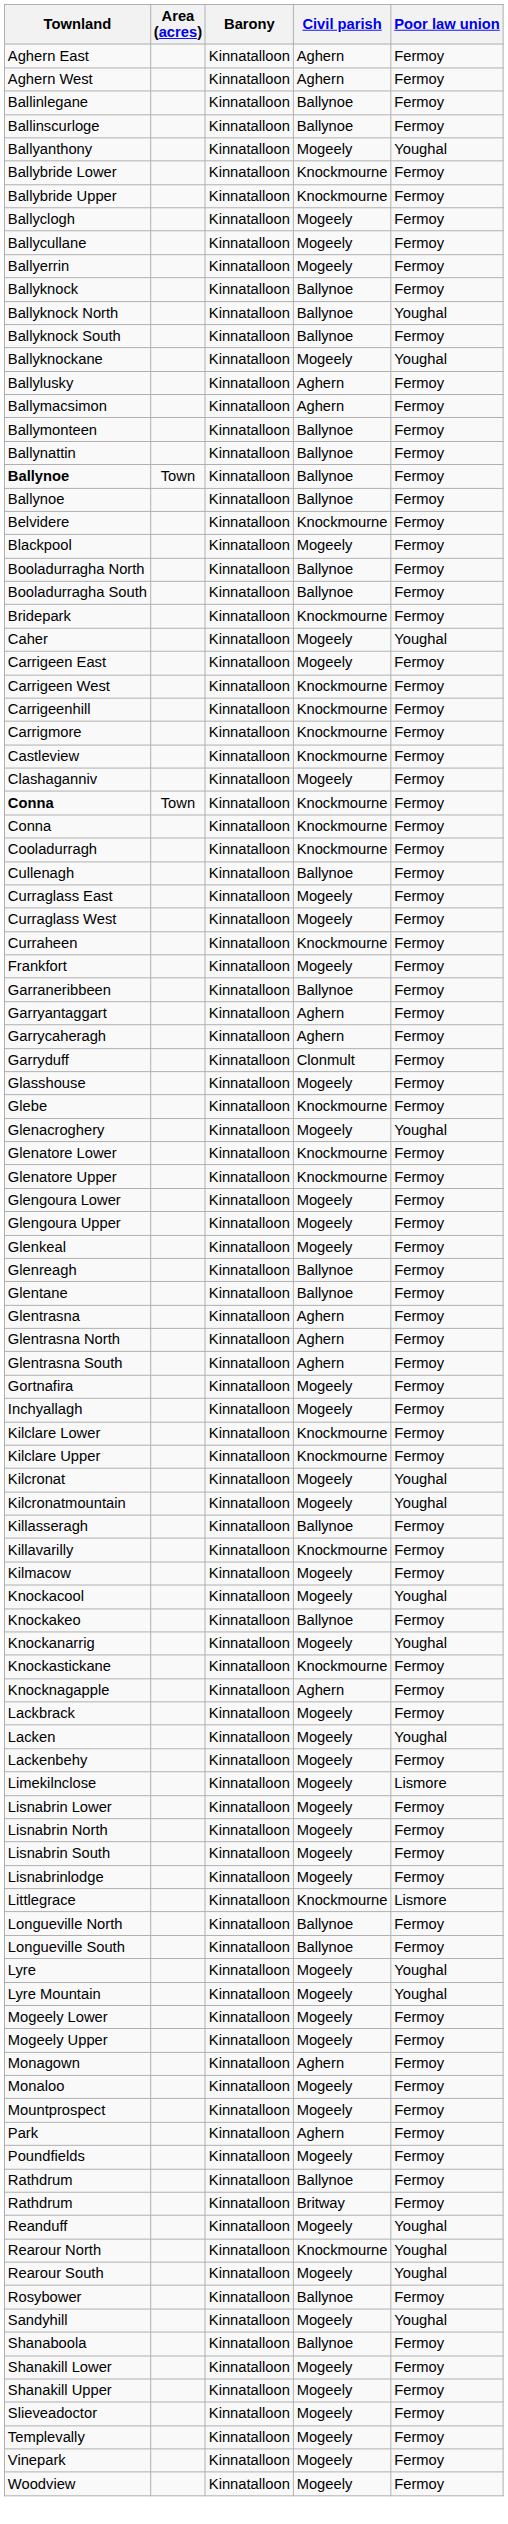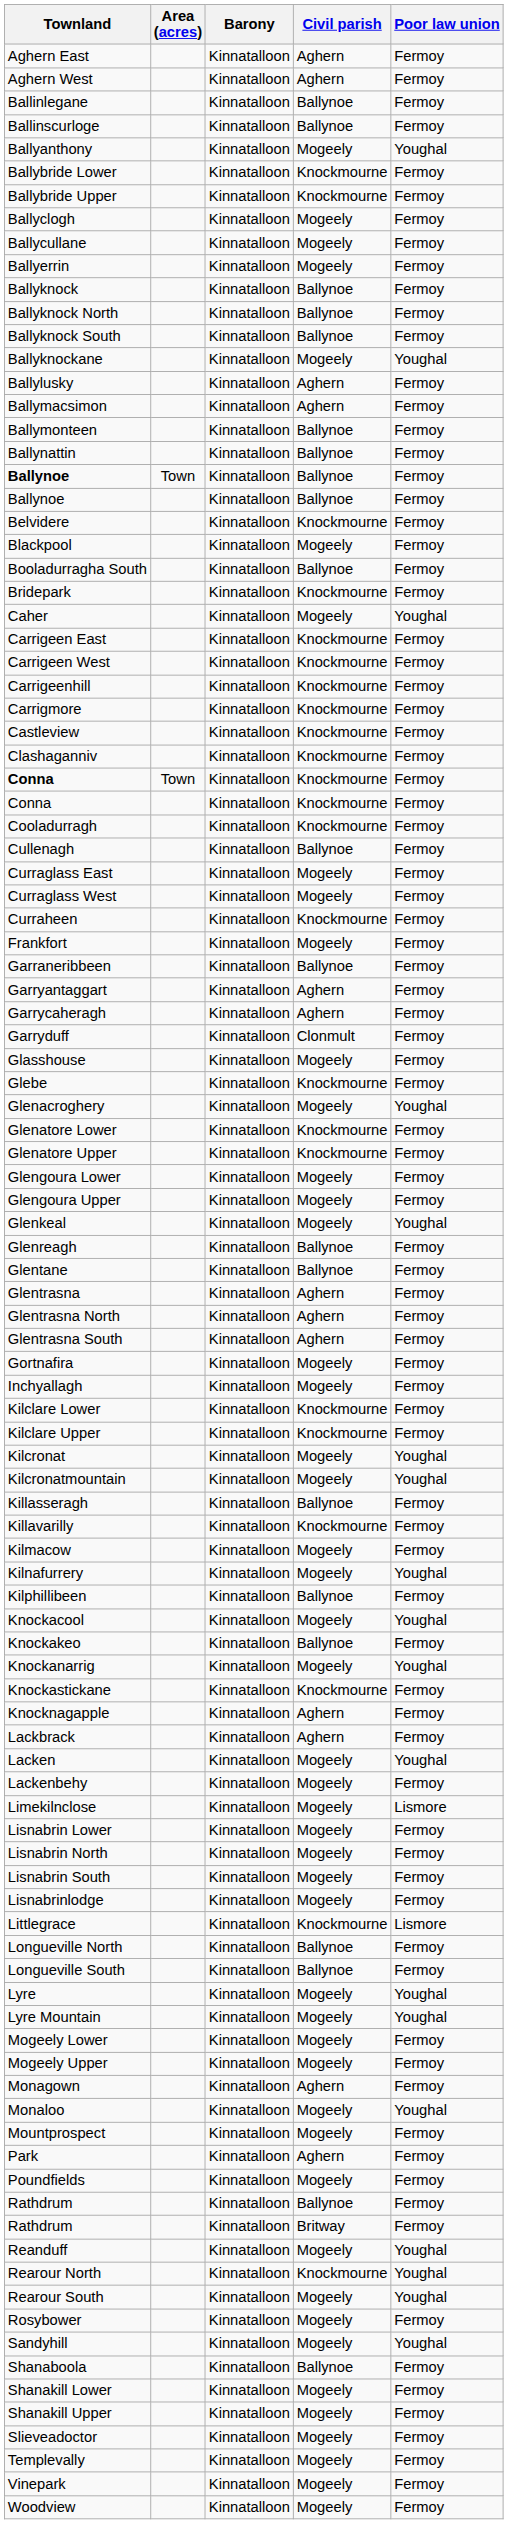 <table class="wikitable sortable" style="border:1px;">
 <tr>
 <th>Townland</th>
 <th>Area<br>(<a href='#'>acres</a>)</th>
 <th>Barony</th>
 <th><a href='#'>Civil parish</a></th>
 <th><a href='#'>Poor law union</a></th>
 </tr>
 <tr>
 <td>Aghern East</td>
 <td align="right"></td>
 <td>Kinnatalloon</td>
 <td>Aghern</td>
 <td>Fermoy</td>
 </tr>
 <tr>
 <td>Aghern West</td>
 <td align="right"></td>
 <td>Kinnatalloon</td>
 <td>Aghern</td>
 <td>Fermoy</td>
 </tr>
 <tr>
 <td>Ballinlegane</td>
 <td align="right"></td>
 <td>Kinnatalloon</td>
 <td>Ballynoe</td>
 <td>Fermoy</td>
 </tr>
 <tr>
 <td>Ballinscurloge</td>
 <td align="right"></td>
 <td>Kinnatalloon</td>
 <td>Ballynoe</td>
 <td>Fermoy</td>
 </tr>
 <tr>
 <td>Ballyanthony</td>
 <td align="right"></td>
 <td>Kinnatalloon</td>
 <td>Mogeely</td>
 <td>Youghal</td>
 </tr>
 <tr>
 <td>Ballybride Lower</td>
 <td align="right"></td>
 <td>Kinnatalloon</td>
 <td>Knockmourne</td>
 <td>Fermoy</td>
 </tr>
 <tr>
 <td>Ballybride Upper</td>
 <td align="right"></td>
 <td>Kinnatalloon</td>
 <td>Knockmourne</td>
 <td>Fermoy</td>
 </tr>
 <tr>
 <td>Ballyclogh</td>
 <td align="right"></td>
 <td>Kinnatalloon</td>
 <td>Mogeely</td>
 <td>Fermoy</td>
 </tr>
 <tr>
 <td>Ballycullane</td>
 <td align="right"></td>
 <td>Kinnatalloon</td>
 <td>Mogeely</td>
 <td>Fermoy</td>
 </tr>
 <tr>
 <td>Ballyerrin</td>
 <td align="right"></td>
 <td>Kinnatalloon</td>
 <td>Mogeely</td>
 <td>Fermoy</td>
 </tr>
 <tr>
 <td>Ballyknock</td>
 <td align="right"></td>
 <td>Kinnatalloon</td>
 <td>Ballynoe</td>
 <td>Fermoy</td>
 </tr>
 <tr>
 <td>Ballyknock North</td>
 <td align="right"></td>
 <td>Kinnatalloon</td>
 <td>Ballynoe</td>
-<td>Youghal</td>
+<td>Fermoy</td>
 </tr>
 <tr>
 <td>Ballyknock South</td>
 <td align="right"></td>
 <td>Kinnatalloon</td>
 <td>Ballynoe</td>
 <td>Fermoy</td>
 </tr>
 <tr>
 <td>Ballyknockane</td>
 <td align="right"></td>
 <td>Kinnatalloon</td>
 <td>Mogeely</td>
 <td>Youghal</td>
 </tr>
 <tr>
 <td>Ballylusky</td>
 <td align="right"></td>
 <td>Kinnatalloon</td>
 <td>Aghern</td>
 <td>Fermoy</td>
 </tr>
 <tr>
 <td>Ballymacsimon</td>
 <td align="right"></td>
 <td>Kinnatalloon</td>
 <td>Aghern</td>
 <td>Fermoy</td>
 </tr>
 <tr>
 <td>Ballymonteen</td>
 <td align="right"></td>
 <td>Kinnatalloon</td>
 <td>Ballynoe</td>
 <td>Fermoy</td>
 </tr>
 <tr>
 <td>Ballynattin</td>
 <td align="right"></td>
 <td>Kinnatalloon</td>
 <td>Ballynoe</td>
 <td>Fermoy</td>
 </tr>
 <tr>
 <td><strong>Ballynoe</strong></td>
 <td align="center"> Town</td>
 <td>Kinnatalloon</td>
 <td>Ballynoe</td>
 <td>Fermoy</td>
 </tr>
 <tr>
 <td>Ballynoe</td>
 <td align="right"></td>
 <td>Kinnatalloon</td>
 <td>Ballynoe</td>
 <td>Fermoy</td>
 </tr>
 <tr>
 <td>Belvidere</td>
 <td align="right"></td>
 <td>Kinnatalloon</td>
 <td>Knockmourne</td>
 <td>Fermoy</td>
 </tr>
 <tr>
 <td>Blackpool</td>
 <td align="right"></td>
 <td>Kinnatalloon</td>
 <td>Mogeely</td>
 <td>Fermoy</td>
 </tr>
 <tr>
-<td>Booladurragha North</td>
-<td align="right"></td>
-<td>Kinnatalloon</td>
-<td>Ballynoe</td>
-<td>Fermoy</td>
-</tr>
-<tr>
 <td>Booladurragha South</td>
 <td align="right"></td>
 <td>Kinnatalloon</td>
 <td>Ballynoe</td>
 <td>Fermoy</td>
 </tr>
 <tr>
 <td>Bridepark</td>
 <td align="right"></td>
 <td>Kinnatalloon</td>
 <td>Knockmourne</td>
 <td>Fermoy</td>
 </tr>
 <tr>
 <td>Caher</td>
 <td align="right"></td>
 <td>Kinnatalloon</td>
 <td>Mogeely</td>
 <td>Youghal</td>
 </tr>
 <tr>
 <td>Carrigeen East</td>
 <td align="right"></td>
 <td>Kinnatalloon</td>
-<td>Mogeely</td>
+<td>Knockmourne</td>
 <td>Fermoy</td>
 </tr>
 <tr>
 <td>Carrigeen West</td>
 <td align="right"></td>
 <td>Kinnatalloon</td>
 <td>Knockmourne</td>
 <td>Fermoy</td>
 </tr>
 <tr>
 <td>Carrigeenhill</td>
 <td align="right"></td>
 <td>Kinnatalloon</td>
 <td>Knockmourne</td>
 <td>Fermoy</td>
 </tr>
 <tr>
 <td>Carrigmore</td>
 <td align="right"></td>
 <td>Kinnatalloon</td>
 <td>Knockmourne</td>
 <td>Fermoy</td>
 </tr>
 <tr>
 <td>Castleview</td>
 <td align="right"></td>
 <td>Kinnatalloon</td>
 <td>Knockmourne</td>
 <td>Fermoy</td>
 </tr>
 <tr>
 <td>Clashaganniv</td>
 <td align="right"></td>
 <td>Kinnatalloon</td>
-<td>Mogeely</td>
+<td>Knockmourne</td>
 <td>Fermoy</td>
 </tr>
 <tr>
 <td><strong>Conna</strong></td>
 <td align="center"> Town</td>
 <td>Kinnatalloon</td>
 <td>Knockmourne</td>
 <td>Fermoy</td>
 </tr>
 <tr>
 <td>Conna</td>
 <td align="right"></td>
 <td>Kinnatalloon</td>
 <td>Knockmourne</td>
 <td>Fermoy</td>
 </tr>
 <tr>
 <td>Cooladurragh</td>
 <td align="right"></td>
 <td>Kinnatalloon</td>
 <td>Knockmourne</td>
 <td>Fermoy</td>
 </tr>
 <tr>
 <td>Cullenagh</td>
 <td align="right"></td>
 <td>Kinnatalloon</td>
 <td>Ballynoe</td>
 <td>Fermoy</td>
 </tr>
 <tr>
 <td>Curraglass East</td>
 <td align="right"></td>
 <td>Kinnatalloon</td>
 <td>Mogeely</td>
 <td>Fermoy</td>
 </tr>
 <tr>
 <td>Curraglass West</td>
 <td align="right"></td>
 <td>Kinnatalloon</td>
 <td>Mogeely</td>
 <td>Fermoy</td>
 </tr>
 <tr>
 <td>Curraheen</td>
 <td align="right"></td>
 <td>Kinnatalloon</td>
 <td>Knockmourne</td>
 <td>Fermoy</td>
 </tr>
 <tr>
 <td>Frankfort</td>
 <td align="right"></td>
 <td>Kinnatalloon</td>
 <td>Mogeely</td>
 <td>Fermoy</td>
 </tr>
 <tr>
 <td>Garraneribbeen</td>
 <td align="right"></td>
 <td>Kinnatalloon</td>
 <td>Ballynoe</td>
 <td>Fermoy</td>
 </tr>
 <tr>
 <td>Garryantaggart</td>
 <td align="right"></td>
 <td>Kinnatalloon</td>
 <td>Aghern</td>
 <td>Fermoy</td>
 </tr>
 <tr>
 <td>Garrycaheragh</td>
 <td align="right"></td>
 <td>Kinnatalloon</td>
 <td>Aghern</td>
 <td>Fermoy</td>
 </tr>
 <tr>
 <td>Garryduff</td>
 <td align="right"></td>
 <td>Kinnatalloon</td>
 <td>Clonmult</td>
 <td>Fermoy</td>
 </tr>
 <tr>
 <td>Glasshouse</td>
 <td align="right"></td>
 <td>Kinnatalloon</td>
 <td>Mogeely</td>
 <td>Fermoy</td>
 </tr>
 <tr>
 <td>Glebe</td>
 <td align="right"></td>
 <td>Kinnatalloon</td>
 <td>Knockmourne</td>
 <td>Fermoy</td>
 </tr>
 <tr>
 <td>Glenacroghery</td>
 <td align="right"></td>
 <td>Kinnatalloon</td>
 <td>Mogeely</td>
 <td>Youghal</td>
 </tr>
 <tr>
 <td>Glenatore Lower</td>
 <td align="right"></td>
 <td>Kinnatalloon</td>
 <td>Knockmourne</td>
 <td>Fermoy</td>
 </tr>
 <tr>
 <td>Glenatore Upper</td>
 <td align="right"></td>
 <td>Kinnatalloon</td>
 <td>Knockmourne</td>
 <td>Fermoy</td>
 </tr>
 <tr>
 <td>Glengoura Lower</td>
 <td align="right"></td>
 <td>Kinnatalloon</td>
 <td>Mogeely</td>
 <td>Fermoy</td>
 </tr>
 <tr>
 <td>Glengoura Upper</td>
 <td align="right"></td>
 <td>Kinnatalloon</td>
 <td>Mogeely</td>
 <td>Fermoy</td>
 </tr>
 <tr>
 <td>Glenkeal</td>
 <td align="right"></td>
 <td>Kinnatalloon</td>
 <td>Mogeely</td>
-<td>Fermoy</td>
+<td>Youghal</td>
 </tr>
 <tr>
 <td>Glenreagh</td>
 <td align="right"></td>
 <td>Kinnatalloon</td>
 <td>Ballynoe</td>
 <td>Fermoy</td>
 </tr>
 <tr>
 <td>Glentane</td>
 <td align="right"></td>
 <td>Kinnatalloon</td>
 <td>Ballynoe</td>
 <td>Fermoy</td>
 </tr>
 <tr>
 <td>Glentrasna</td>
 <td align="right"></td>
 <td>Kinnatalloon</td>
 <td>Aghern</td>
 <td>Fermoy</td>
 </tr>
 <tr>
 <td>Glentrasna North</td>
 <td align="right"></td>
 <td>Kinnatalloon</td>
 <td>Aghern</td>
 <td>Fermoy</td>
 </tr>
 <tr>
 <td>Glentrasna South</td>
 <td align="right"></td>
 <td>Kinnatalloon</td>
 <td>Aghern</td>
 <td>Fermoy</td>
 </tr>
 <tr>
 <td>Gortnafira</td>
 <td align="right"></td>
 <td>Kinnatalloon</td>
 <td>Mogeely</td>
 <td>Fermoy</td>
 </tr>
 <tr>
 <td>Inchyallagh</td>
 <td align="right"></td>
 <td>Kinnatalloon</td>
 <td>Mogeely</td>
 <td>Fermoy</td>
 </tr>
 <tr>
 <td>Kilclare Lower</td>
 <td align="right"></td>
 <td>Kinnatalloon</td>
 <td>Knockmourne</td>
 <td>Fermoy</td>
 </tr>
 <tr>
 <td>Kilclare Upper</td>
 <td align="right"></td>
 <td>Kinnatalloon</td>
 <td>Knockmourne</td>
 <td>Fermoy</td>
 </tr>
 <tr>
 <td>Kilcronat</td>
 <td align="right"></td>
 <td>Kinnatalloon</td>
 <td>Mogeely</td>
 <td>Youghal</td>
 </tr>
 <tr>
 <td>Kilcronatmountain</td>
 <td align="right"></td>
 <td>Kinnatalloon</td>
 <td>Mogeely</td>
 <td>Youghal</td>
 </tr>
 <tr>
 <td>Killasseragh</td>
 <td align="right"></td>
 <td>Kinnatalloon</td>
 <td>Ballynoe</td>
 <td>Fermoy</td>
 </tr>
 <tr>
 <td>Killavarilly</td>
 <td align="right"></td>
 <td>Kinnatalloon</td>
 <td>Knockmourne</td>
 <td>Fermoy</td>
 </tr>
 <tr>
 <td>Kilmacow</td>
 <td align="right"></td>
 <td>Kinnatalloon</td>
 <td>Mogeely</td>
 <td>Fermoy</td>
 </tr>
 <tr>
+<td>Kilnafurrery</td>
+<td align="right"></td>
+<td>Kinnatalloon</td>
+<td>Mogeely</td>
+<td>Youghal</td>
+</tr>
+<tr>
+<td>Kilphillibeen</td>
+<td align="right"></td>
+<td>Kinnatalloon</td>
+<td>Ballynoe</td>
+<td>Fermoy</td>
+</tr>
+<tr>
 <td>Knockacool</td>
 <td align="right"></td>
 <td>Kinnatalloon</td>
 <td>Mogeely</td>
 <td>Youghal</td>
 </tr>
 <tr>
 <td>Knockakeo</td>
 <td align="right"></td>
 <td>Kinnatalloon</td>
 <td>Ballynoe</td>
 <td>Fermoy</td>
 </tr>
 <tr>
 <td>Knockanarrig</td>
 <td align="right"></td>
 <td>Kinnatalloon</td>
 <td>Mogeely</td>
 <td>Youghal</td>
 </tr>
 <tr>
 <td>Knockastickane</td>
 <td align="right"></td>
 <td>Kinnatalloon</td>
 <td>Knockmourne</td>
 <td>Fermoy</td>
 </tr>
 <tr>
 <td>Knocknagapple</td>
 <td align="right"></td>
 <td>Kinnatalloon</td>
 <td>Aghern</td>
 <td>Fermoy</td>
 </tr>
 <tr>
 <td>Lackbrack</td>
 <td align="right"></td>
 <td>Kinnatalloon</td>
-<td>Mogeely</td>
+<td>Aghern</td>
 <td>Fermoy</td>
 </tr>
 <tr>
 <td>Lacken</td>
 <td align="right"></td>
 <td>Kinnatalloon</td>
 <td>Mogeely</td>
 <td>Youghal</td>
 </tr>
 <tr>
 <td>Lackenbehy</td>
 <td align="right"></td>
 <td>Kinnatalloon</td>
 <td>Mogeely</td>
 <td>Fermoy</td>
 </tr>
 <tr>
 <td>Limekilnclose</td>
 <td align="right"></td>
 <td>Kinnatalloon</td>
 <td>Mogeely</td>
 <td>Lismore</td>
 </tr>
 <tr>
 <td>Lisnabrin Lower</td>
 <td align="right"></td>
 <td>Kinnatalloon</td>
 <td>Mogeely</td>
 <td>Fermoy</td>
 </tr>
 <tr>
 <td>Lisnabrin North</td>
 <td align="right"></td>
 <td>Kinnatalloon</td>
 <td>Mogeely</td>
 <td>Fermoy</td>
 </tr>
 <tr>
 <td>Lisnabrin South</td>
 <td align="right"></td>
 <td>Kinnatalloon</td>
 <td>Mogeely</td>
 <td>Fermoy</td>
 </tr>
 <tr>
 <td>Lisnabrinlodge</td>
 <td align="right"></td>
 <td>Kinnatalloon</td>
 <td>Mogeely</td>
 <td>Fermoy</td>
 </tr>
 <tr>
 <td>Littlegrace</td>
 <td align="right"></td>
 <td>Kinnatalloon</td>
 <td>Knockmourne</td>
 <td>Lismore</td>
 </tr>
 <tr>
 <td>Longueville North</td>
 <td align="right"></td>
 <td>Kinnatalloon</td>
 <td>Ballynoe</td>
 <td>Fermoy</td>
 </tr>
 <tr>
 <td>Longueville South</td>
 <td align="right"></td>
 <td>Kinnatalloon</td>
 <td>Ballynoe</td>
 <td>Fermoy</td>
 </tr>
 <tr>
 <td>Lyre</td>
 <td align="right"></td>
 <td>Kinnatalloon</td>
 <td>Mogeely</td>
 <td>Youghal</td>
 </tr>
 <tr>
 <td>Lyre Mountain</td>
 <td align="right"></td>
 <td>Kinnatalloon</td>
 <td>Mogeely</td>
 <td>Youghal</td>
 </tr>
 <tr>
 <td>Mogeely Lower</td>
 <td align="right"></td>
 <td>Kinnatalloon</td>
 <td>Mogeely</td>
 <td>Fermoy</td>
 </tr>
 <tr>
 <td>Mogeely Upper</td>
 <td align="right"></td>
 <td>Kinnatalloon</td>
 <td>Mogeely</td>
 <td>Fermoy</td>
 </tr>
 <tr>
 <td>Monagown</td>
 <td align="right"></td>
 <td>Kinnatalloon</td>
 <td>Aghern</td>
 <td>Fermoy</td>
 </tr>
 <tr>
 <td>Monaloo</td>
 <td align="right"></td>
 <td>Kinnatalloon</td>
 <td>Mogeely</td>
-<td>Fermoy</td>
+<td>Youghal</td>
 </tr>
 <tr>
 <td>Mountprospect</td>
 <td align="right"></td>
 <td>Kinnatalloon</td>
 <td>Mogeely</td>
 <td>Fermoy</td>
 </tr>
 <tr>
 <td>Park</td>
 <td align="right"></td>
 <td>Kinnatalloon</td>
 <td>Aghern</td>
 <td>Fermoy</td>
 </tr>
 <tr>
 <td>Poundfields</td>
 <td align="right"></td>
 <td>Kinnatalloon</td>
 <td>Mogeely</td>
 <td>Fermoy</td>
 </tr>
 <tr>
 <td>Rathdrum</td>
 <td align="right"></td>
 <td>Kinnatalloon</td>
 <td>Ballynoe</td>
 <td>Fermoy</td>
 </tr>
 <tr>
 <td>Rathdrum</td>
 <td align="right"></td>
 <td>Kinnatalloon</td>
 <td>Britway</td>
 <td>Fermoy</td>
 </tr>
 <tr>
 <td>Reanduff</td>
 <td align="right"></td>
 <td>Kinnatalloon</td>
 <td>Mogeely</td>
 <td>Youghal</td>
 </tr>
 <tr>
 <td>Rearour North</td>
 <td align="right"></td>
 <td>Kinnatalloon</td>
 <td>Knockmourne</td>
 <td>Youghal</td>
 </tr>
 <tr>
 <td>Rearour South</td>
 <td align="right"></td>
 <td>Kinnatalloon</td>
 <td>Mogeely</td>
 <td>Youghal</td>
 </tr>
 <tr>
 <td>Rosybower</td>
 <td align="right"></td>
 <td>Kinnatalloon</td>
-<td>Ballynoe</td>
+<td>Mogeely</td>
 <td>Fermoy</td>
 </tr>
 <tr>
 <td>Sandyhill</td>
 <td align="right"></td>
 <td>Kinnatalloon</td>
 <td>Mogeely</td>
 <td>Youghal</td>
 </tr>
 <tr>
 <td>Shanaboola</td>
 <td align="right"></td>
 <td>Kinnatalloon</td>
 <td>Ballynoe</td>
 <td>Fermoy</td>
 </tr>
 <tr>
 <td>Shanakill Lower</td>
 <td align="right"></td>
 <td>Kinnatalloon</td>
 <td>Mogeely</td>
 <td>Fermoy</td>
 </tr>
 <tr>
 <td>Shanakill Upper</td>
 <td align="right"></td>
 <td>Kinnatalloon</td>
 <td>Mogeely</td>
 <td>Fermoy</td>
 </tr>
 <tr>
 <td>Slieveadoctor</td>
 <td align="right"></td>
 <td>Kinnatalloon</td>
 <td>Mogeely</td>
 <td>Fermoy</td>
 </tr>
 <tr>
 <td>Templevally</td>
 <td align="right"></td>
 <td>Kinnatalloon</td>
 <td>Mogeely</td>
 <td>Fermoy</td>
 </tr>
 <tr>
 <td>Vinepark</td>
 <td align="right"></td>
 <td>Kinnatalloon</td>
 <td>Mogeely</td>
 <td>Fermoy</td>
 </tr>
 <tr>
 <td>Woodview</td>
 <td align="right"></td>
 <td>Kinnatalloon</td>
 <td>Mogeely</td>
 <td>Fermoy</td>
 </tr>
 <tr>
 </tr>
 </table>
